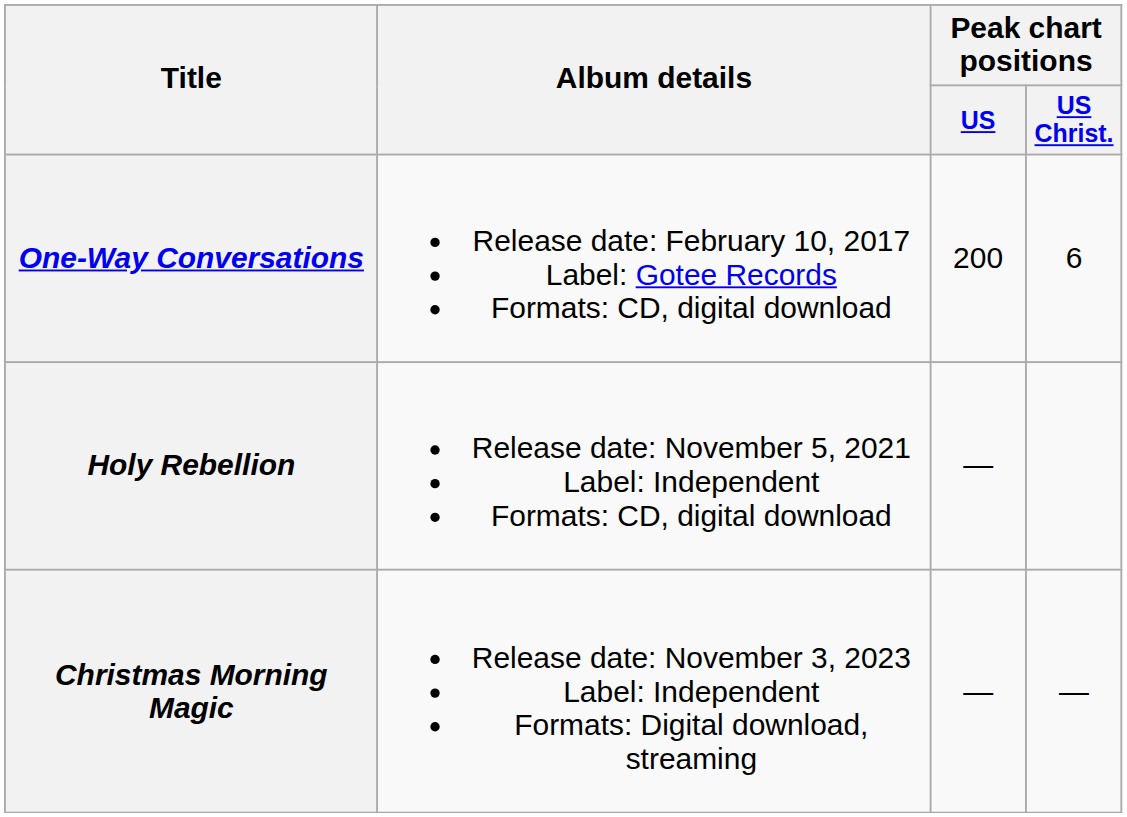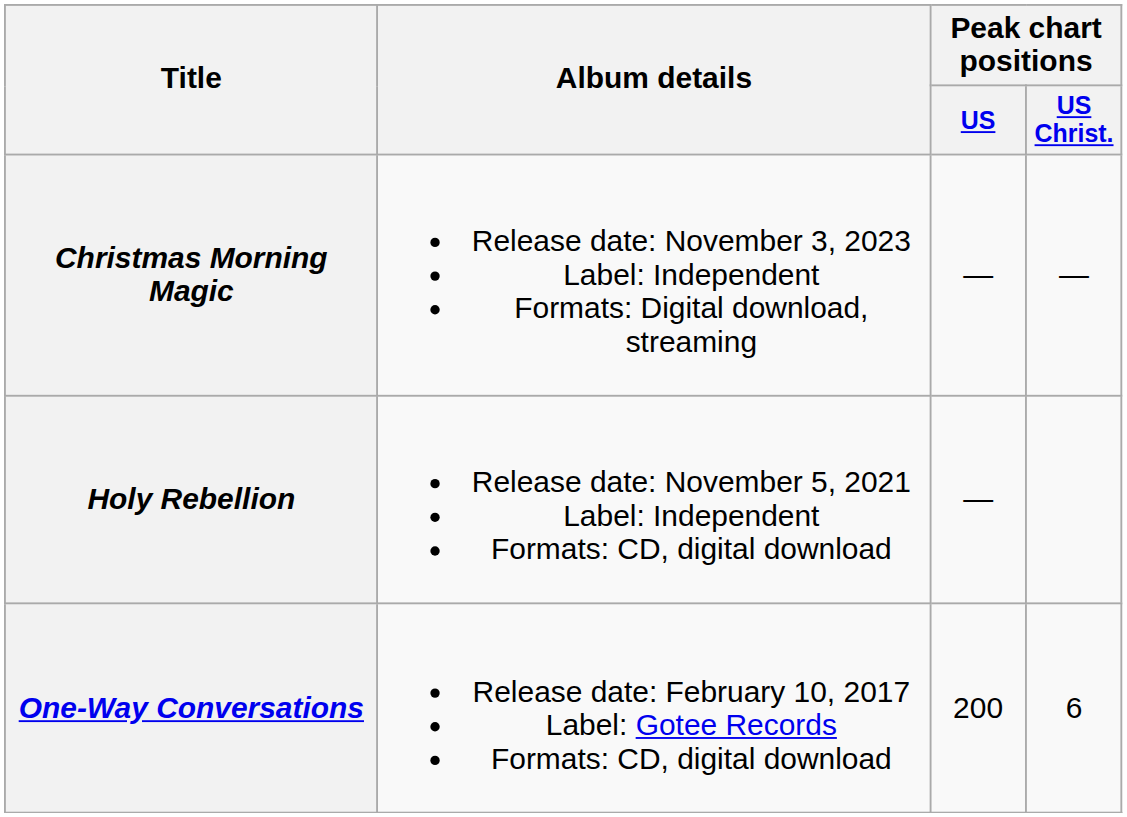 <table class="wikitable plainrowheaders" style="text-align:center;">
 <tr>
 <th rowspan="2" style="width:12em;">Title</th>
 <th rowspan="2" style="width:18em;">Album details</th>
 <th colspan="2">Peak chart positions</th>
 </tr>
 <tr style="font-size:smaller;">
 <th width="45"><a href='#'>US</a><br></th>
 <th width="45"><a href='#'>US<br>Christ.</a><br></th>
 </tr>
 <tr>
-<th scope="row"><em><a href='#'>One-Way Conversations</a></em></th>
-<td><br><ul><li>Release date: February 10, 2017</li><li>Label: <a href='#'>Gotee Records</a></li><li>Formats: CD, digital download</li></ul></td>
-<td>200</td>
-<td>6</td>
+<th scope="row"><em>Christmas Morning Magic</em></th>
+<td><br><ul><li>Release date: November 3, 2023</li><li>Label: Independent</li><li>Formats: Digital download, streaming</li></ul></td>
+<td>—</td>
+<td>—</td>
 </tr>
 <tr>
 <th scope="row"><em>Holy Rebellion</em></th>
 <td><br><ul><li>Release date: November 5, 2021</li><li>Label: Independent</li><li>Formats: CD, digital download</li></ul></td>
 <td>—</td>
 </tr>
 <tr>
-<th scope="row"><em>Christmas Morning Magic</em></th>
-<td><br><ul><li>Release date: November 3, 2023</li><li>Label: Independent</li><li>Formats: Digital download, streaming</li></ul></td>
-<td>—</td>
-<td>—</td>
+<th scope="row"><em><a href='#'>One-Way Conversations</a></em></th>
+<td><br><ul><li>Release date: February 10, 2017</li><li>Label: <a href='#'>Gotee Records</a></li><li>Formats: CD, digital download</li></ul></td>
+<td>200</td>
+<td>6</td>
 </tr>
 <tr>
 </tr>
 </table>
